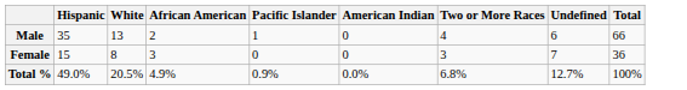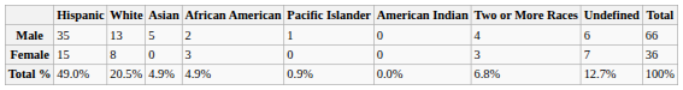 <table class="wikitable">
 <tr>
 <th></th>
 <th>Hispanic</th>
 <th>White</th>
+<th>Asian</th>
 <th>African American</th>
 <th>Pacific Islander</th>
 <th>American Indian</th>
 <th>Two or More Races</th>
 <th>Undefined</th>
 <th>Total</th>
 </tr>
 <tr>
 <th>Male</th>
 <td>35</td>
 <td>13</td>
+<td>5</td>
 <td>2</td>
 <td>1</td>
 <td>0</td>
 <td>4</td>
 <td>6</td>
 <td>66</td>
 </tr>
 <tr>
 <th>Female</th>
 <td>15</td>
 <td>8</td>
+<td>0</td>
 <td>3</td>
 <td>0</td>
 <td>0</td>
 <td>3</td>
 <td>7</td>
 <td>36</td>
 </tr>
 <tr>
 <th>Total %</th>
 <td>49.0%</td>
 <td>20.5%</td>
 <td>4.9%</td>
+<td>4.9%</td>
 <td>0.9%</td>
 <td>0.0%</td>
 <td>6.8%</td>
 <td>12.7%</td>
 <td>100%</td>
 </tr>
 </table>
